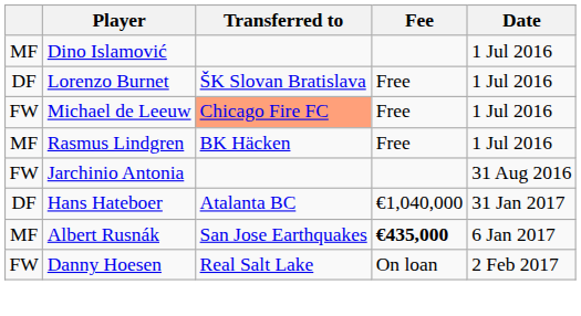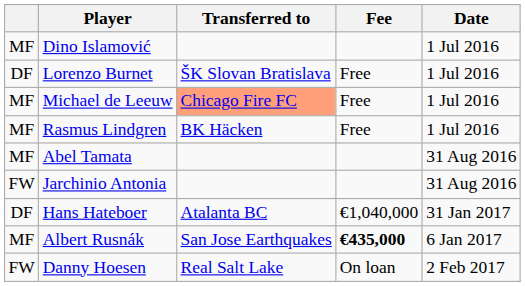 <table class="wikitable plainrowheaders sortable">
 <tr>
 <th></th>
 <th scope="col">Player</th>
 <th>Transferred to</th>
 <th style="width: 65px;">Fee</th>
 <th scope="col">Date</th>
 </tr>
 <tr>
 <td align="center">MF</td>
 <td> <a href='#'>Dino Islamović</a></td>
 <td></td>
 <td></td>
 <td>1 Jul 2016</td>
 </tr>
 <tr>
 <td align="center">DF</td>
 <td> <a href='#'>Lorenzo Burnet</a></td>
 <td> <a href='#'>ŠK Slovan Bratislava</a></td>
 <td>Free</td>
 <td>1 Jul 2016</td>
 </tr>
 <tr>
-<td align="center">FW</td>
+<td align="center">MF</td>
 <td> <a href='#'>Michael de Leeuw</a></td>
 <td style="background: lightsalmon;"> <a href='#'>Chicago Fire FC</a></td>
 <td>Free</td>
 <td>1 Jul 2016</td>
 </tr>
 <tr>
 <td align="center">MF</td>
 <td> <a href='#'>Rasmus Lindgren</a></td>
 <td> <a href='#'>BK Häcken</a></td>
 <td>Free</td>
 <td>1 Jul 2016</td>
+</tr>
+<tr>
+<td align="center">MF</td>
+<td> <a href='#'>Abel Tamata</a></td>
+<td></td>
+<td></td>
+<td>31 Aug 2016</td>
 </tr>
 <tr>
 <td align="center">FW</td>
 <td> <a href='#'>Jarchinio Antonia</a></td>
 <td></td>
 <td></td>
 <td>31 Aug 2016</td>
 </tr>
 <tr>
 <td align="center">DF</td>
 <td> <a href='#'>Hans Hateboer</a></td>
 <td> <a href='#'>Atalanta BC</a></td>
 <td>€1,040,000</td>
 <td>31 Jan 2017</td>
 </tr>
 <tr>
 <td align="center">MF</td>
 <td> <a href='#'>Albert Rusnák</a></td>
 <td> <a href='#'>San Jose Earthquakes</a></td>
 <td><strong>€435,000</strong></td>
 <td>6 Jan 2017</td>
 </tr>
 <tr>
 <td align="center">FW</td>
 <td> <a href='#'>Danny Hoesen</a></td>
 <td> <a href='#'>Real Salt Lake</a></td>
 <td>On loan</td>
 <td>2 Feb 2017</td>
 </tr>
 </table>
